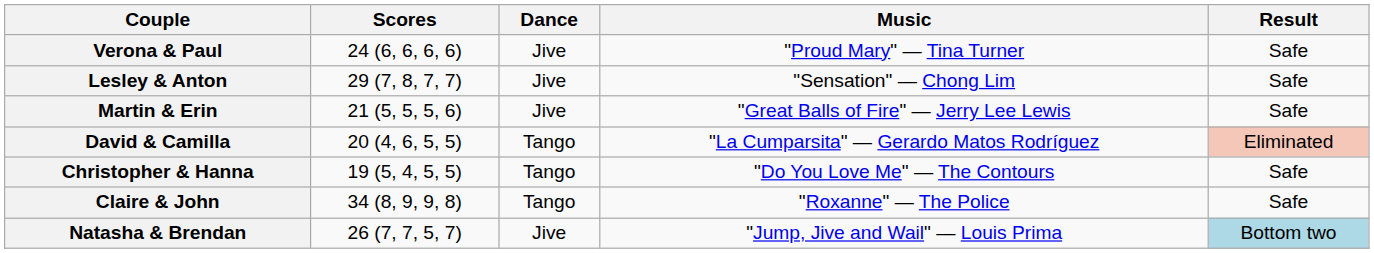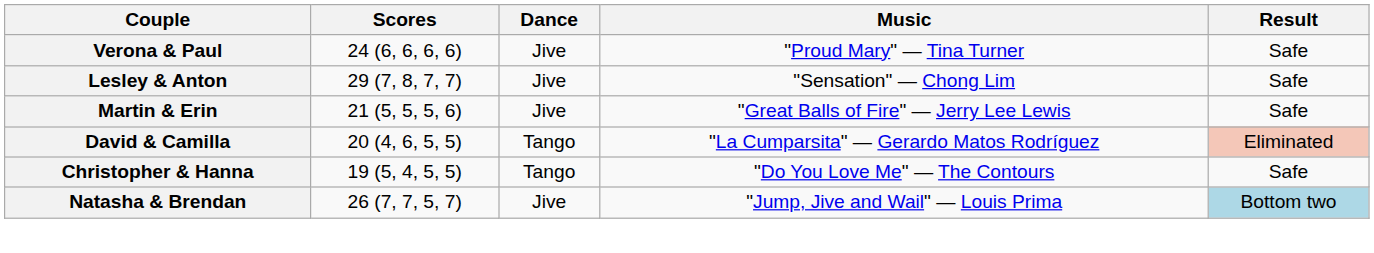 <table class="wikitable sortable" style="text-align:center; width:90%">
 <tr>
 <th scope="col">Couple</th>
 <th scope="col">Scores</th>
 <th scope="col" class="unsortable">Dance</th>
 <th scope="col" class="unsortable">Music</th>
 <th scope="col" class="unsortable">Result</th>
 </tr>
 <tr>
 <th scope="row">Verona & Paul</th>
 <td>24 (6, 6, 6, 6)</td>
 <td>Jive</td>
 <td>"<a href='#'>Proud Mary</a>" — <a href='#'>Tina Turner</a></td>
 <td>Safe</td>
 </tr>
 <tr>
 <th scope="row">Lesley & Anton</th>
 <td>29 (7, 8, 7, 7)</td>
 <td>Jive</td>
 <td>"Sensation" — <a href='#'>Chong Lim</a></td>
 <td>Safe</td>
 </tr>
 <tr>
 <th scope="row">Martin & Erin</th>
 <td>21 (5, 5, 5, 6)</td>
 <td>Jive</td>
 <td>"<a href='#'>Great Balls of Fire</a>" — <a href='#'>Jerry Lee Lewis</a></td>
 <td>Safe</td>
 </tr>
 <tr>
 <th scope="row">David & Camilla</th>
 <td>20 (4, 6, 5, 5)</td>
 <td>Tango</td>
 <td>"<a href='#'>La Cumparsita</a>" — <a href='#'>Gerardo Matos Rodríguez</a></td>
 <td bgcolor="f4c7b8">Eliminated</td>
 </tr>
 <tr>
 <th scope="row">Christopher & Hanna</th>
 <td>19 (5, 4, 5, 5)</td>
 <td>Tango</td>
 <td>"<a href='#'>Do You Love Me</a>" — <a href='#'>The Contours</a></td>
 <td>Safe</td>
 </tr>
 <tr>
-<th scope="row">Claire & John</th>
-<td>34 (8, 9, 9, 8)</td>
-<td>Tango</td>
-<td>"<a href='#'>Roxanne</a>" — <a href='#'>The Police</a></td>
-<td>Safe</td>
-</tr>
-<tr>
 <th scope="row">Natasha & Brendan</th>
 <td>26 (7, 7, 5, 7)</td>
 <td>Jive</td>
 <td>"<a href='#'>Jump, Jive and Wail</a>" — <a href='#'>Louis Prima</a></td>
 <td bgcolor="lightblue">Bottom two</td>
 </tr>
 </table>
